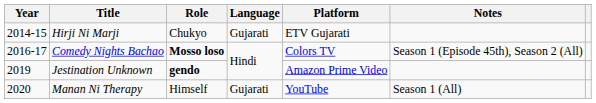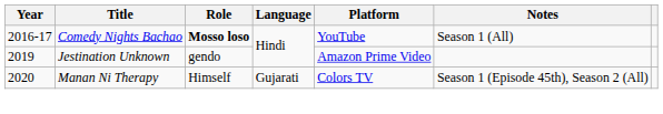 <table class="wikitable plainrowheaders">
 <tr>
 <th scope="col">Year</th>
 <th scope="col">Title</th>
 <th scope="col">Role</th>
 <th scope="col">Language</th>
 <th scope="col">Platform</th>
 <th scope="col">Notes</th>
 <th scope="col" class="unsortable"></th>
 </tr>
 <tr>
-<td>2014-15</td>
-<td><em>Hirji Ni Marji</em></td>
-<td>Chukyo </td>
-<td>Gujarati</td>
-<td>ETV Gujarati</td>
-<td></td>
-<td></td>
-</tr>
-<tr>
 <td>2016-17</td>
 <td><em><a href='#'>Comedy Nights Bachao</a></em></td>
 <td><strong>Mosso loso </strong></td>
 <td rowspan="2">Hindi</td>
-<td><a href='#'>Colors TV</a></td>
-<td>Season 1 (Episode 45th), Season 2 (All)</td>
+<td><a href='#'>YouTube</a></td>
+<td>Season 1 (All)</td>
 <td></td>
 </tr>
 <tr>
 <td>2019</td>
 <td><em>Jestination Unknown</em></td>
-<td><strong>gendo</strong></td>
+<td>gendo</td>
 <td><a href='#'>Amazon Prime Video</a></td>
 <td></td>
 <td></td>
 </tr>
 <tr>
 <td>2020</td>
 <td><em>Manan Ni Therapy</em></td>
 <td>Himself</td>
 <td>Gujarati</td>
-<td><a href='#'>YouTube</a></td>
-<td>Season 1 (All)</td>
+<td><a href='#'>Colors TV</a></td>
+<td>Season 1 (Episode 45th), Season 2 (All)</td>
 <td></td>
 </tr>
 </table>
